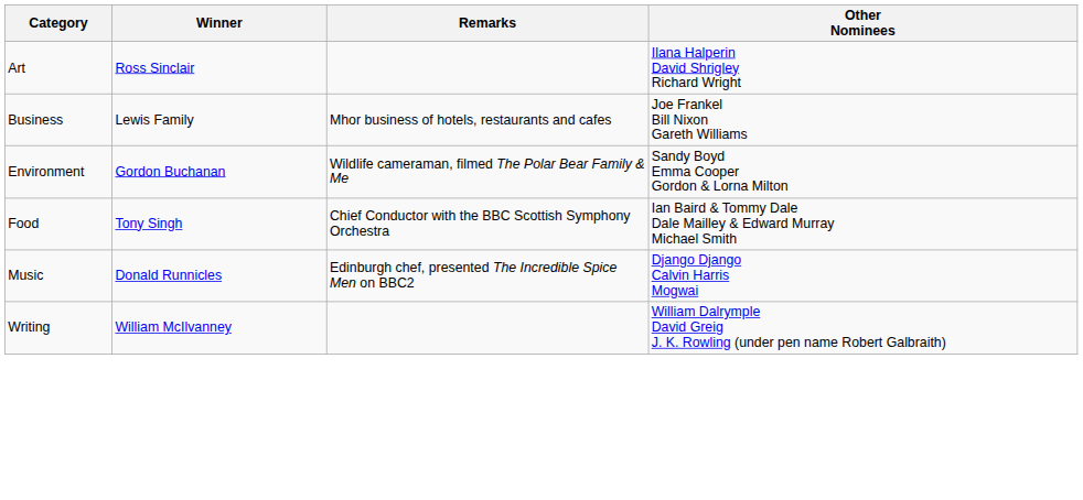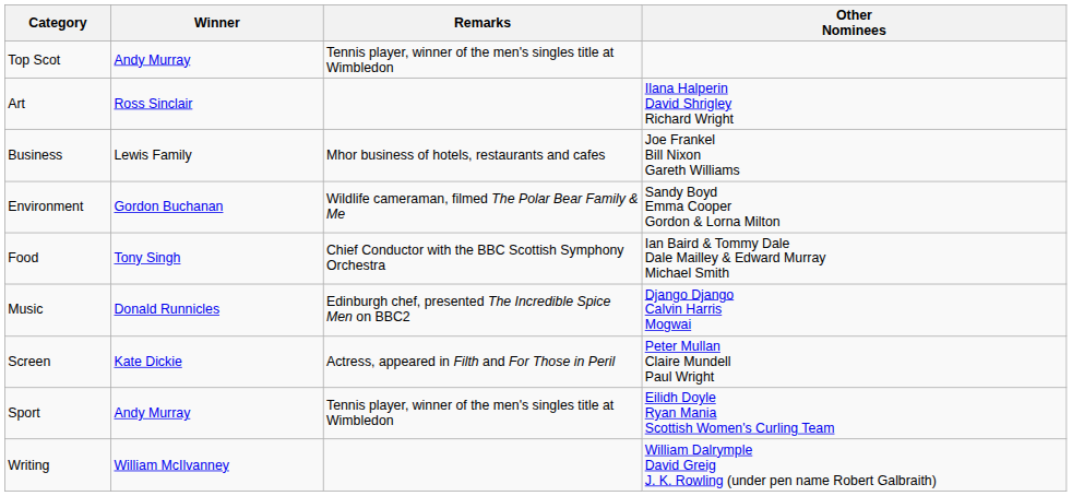 <table class="wikitable sortable" style="width:100%; height:100px;">
 <tr>
 <th style="width:10%;">Category</th>
 <th style="width:20%;">Winner</th>
 <th style="width:30%;">Remarks</th>
 <th style="width:40%;">Other<br>Nominees</th>
+</tr>
+<tr>
+<td>Top Scot</td>
+<td><a href='#'>Andy Murray</a></td>
+<td>Tennis player, winner of the men's singles title at Wimbledon</td>
+<td></td>
 </tr>
 <tr>
 <td>Art</td>
 <td><a href='#'>Ross Sinclair</a></td>
 <td></td>
 <td><a href='#'>Ilana Halperin</a><br><a href='#'>David Shrigley</a><br>Richard Wright</td>
 </tr>
 <tr>
 <td>Business</td>
 <td>Lewis Family</td>
 <td>Mhor business of hotels, restaurants and cafes</td>
 <td>Joe Frankel<br>Bill Nixon<br>Gareth Williams</td>
 </tr>
 <tr>
 <td>Environment</td>
 <td><a href='#'>Gordon Buchanan</a></td>
 <td>Wildlife cameraman, filmed <em>The Polar Bear Family & Me</em></td>
 <td>Sandy Boyd<br>Emma Cooper<br>Gordon & Lorna Milton</td>
 </tr>
 <tr>
 <td>Food</td>
 <td><a href='#'>Tony Singh</a></td>
 <td>Chief Conductor with the BBC Scottish Symphony Orchestra</td>
 <td>Ian Baird & Tommy Dale<br>Dale Mailley & Edward Murray<br>Michael Smith</td>
 </tr>
 <tr>
 <td>Music</td>
 <td><a href='#'>Donald Runnicles</a></td>
 <td>Edinburgh chef, presented <em>The Incredible Spice Men</em> on BBC2</td>
 <td><a href='#'>Django Django</a><br><a href='#'>Calvin Harris</a><br><a href='#'>Mogwai</a></td>
 </tr>
 <tr>
+<td>Screen</td>
+<td><a href='#'>Kate Dickie</a></td>
+<td>Actress, appeared in <em>Filth</em> and <em>For Those in Peril</em></td>
+<td><a href='#'>Peter Mullan</a><br>Claire Mundell<br>Paul Wright</td>
+</tr>
+<tr>
+<td>Sport</td>
+<td><a href='#'>Andy Murray</a></td>
+<td>Tennis player, winner of the men's singles title at Wimbledon</td>
+<td><a href='#'>Eilidh Doyle</a><br><a href='#'>Ryan Mania</a><br><a href='#'>Scottish Women's Curling Team</a></td>
+</tr>
+<tr>
 <td>Writing</td>
 <td><a href='#'>William McIlvanney</a></td>
 <td></td>
 <td><a href='#'>William Dalrymple</a><br><a href='#'>David Greig</a><br><a href='#'>J. K. Rowling</a> (under pen name Robert Galbraith)</td>
 </tr>
 </table>
